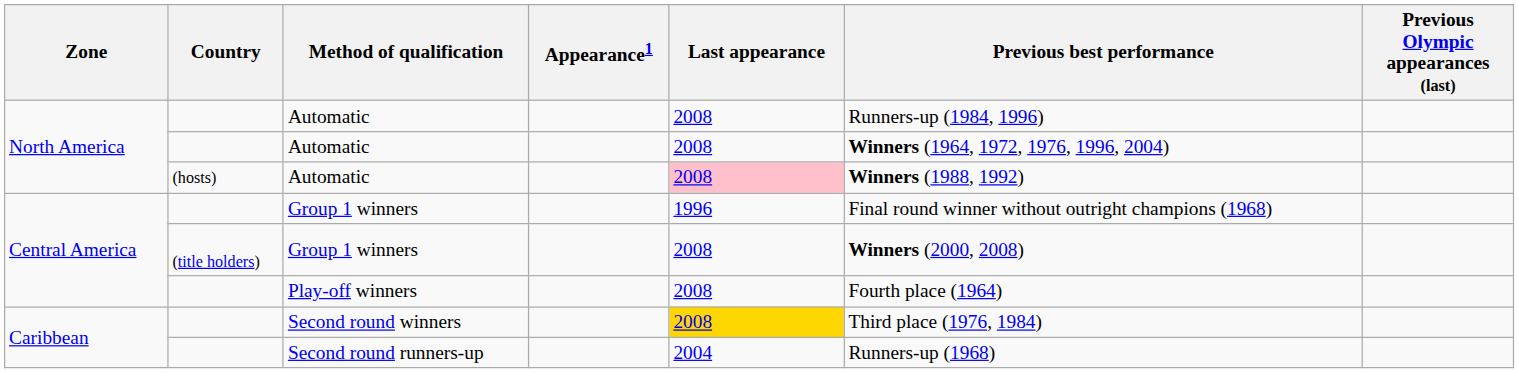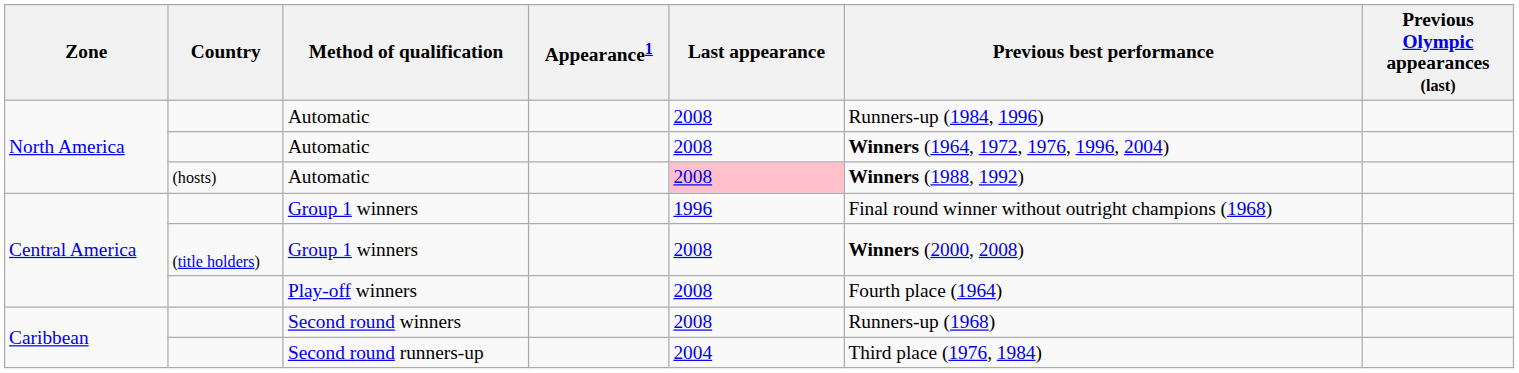 <table class="wikitable sortable">
 <tr>
 <th>Zone</th>
 <th>Country</th>
 <th>Method of qualification</th>
 <th>Appearance<sup><strong><a href='#'>1</a></strong></sup></th>
 <th>Last appearance</th>
 <th>Previous best performance</th>
 <th width=10%>Previous <a href='#'>Olympic</a> appearances<br><small>(last)</small></th>
 </tr>
 <tr>
 <td rowspan=3><a href='#'>North America</a></td>
 <td></td>
 <td>Automatic</td>
 <td></td>
 <td><a href='#'>2008</a></td>
 <td>Runners-up (<a href='#'>1984</a>, <a href='#'>1996</a>)</td>
 <td></td>
 </tr>
 <tr>
 <td></td>
 <td>Automatic</td>
 <td></td>
 <td><a href='#'>2008</a></td>
 <td><strong>Winners</strong> (<a href='#'>1964</a>, <a href='#'>1972</a>, <a href='#'>1976</a>, <a href='#'>1996</a>, <a href='#'>2004</a>)</td>
 <td></td>
 </tr>
 <tr>
 <td> <small>(hosts)</small></td>
 <td>Automatic</td>
 <td></td>
 <td style="background: pink;"><a href='#'>2008</a></td>
 <td><strong>Winners</strong> (<a href='#'>1988</a>, <a href='#'>1992</a>)</td>
 <td></td>
 </tr>
 <tr>
 <td rowspan=3><a href='#'>Central America</a></td>
 <td></td>
 <td><a href='#'>Group 1</a> winners</td>
 <td></td>
 <td><a href='#'>1996</a></td>
 <td>Final round winner without outright champions (<a href='#'>1968</a>)</td>
 <td></td>
 </tr>
 <tr>
 <td> <br><small>(<a href='#'>title holders</a>)</small></td>
 <td><a href='#'>Group 1</a> winners</td>
 <td></td>
 <td><a href='#'>2008</a></td>
 <td><strong>Winners</strong> (<a href='#'>2000</a>, <a href='#'>2008</a>)</td>
 <td></td>
 </tr>
 <tr>
 <td></td>
 <td><a href='#'>Play-off</a> winners</td>
 <td></td>
 <td><a href='#'>2008</a></td>
 <td>Fourth place (<a href='#'>1964</a>)</td>
 <td></td>
 </tr>
 <tr>
 <td rowspan=2><a href='#'>Caribbean</a></td>
 <td></td>
 <td><a href='#'>Second round</a> winners</td>
 <td></td>
-<td style="background: gold;"><a href='#'>2008</a></td>
-<td>Third place (<a href='#'>1976</a>, <a href='#'>1984</a>)</td>
+<td><a href='#'>2008</a></td>
+<td>Runners-up (<a href='#'>1968</a>)</td>
 <td></td>
 </tr>
 <tr>
 <td></td>
 <td><a href='#'>Second round</a> runners-up</td>
 <td></td>
 <td><a href='#'>2004</a></td>
-<td>Runners-up (<a href='#'>1968</a>)</td>
+<td>Third place (<a href='#'>1976</a>, <a href='#'>1984</a>)</td>
 <td></td>
 </tr>
 </table>
